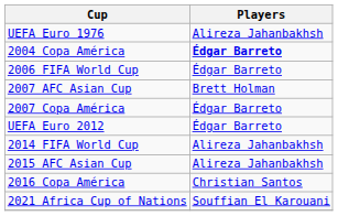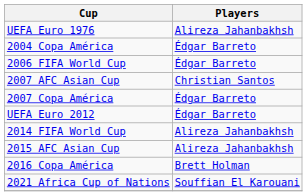 <table class="wikitable" style="text-align: left">
 <tr style="text-align: center">
 <th>Cup</th>
 <th>Players</th>
 </tr>
 <tr>
 <td align="left"> <a href='#'>UEFA Euro 1976</a></td>
 <td> <a href='#'>Alireza Jahanbakhsh</a></td>
 </tr>
 <tr>
 <td align="left"> <a href='#'>2004 Copa América</a></td>
-<td><strong> <a href='#'>Édgar Barreto</a></strong></td>
+<td> <a href='#'>Édgar Barreto</a></td>
 </tr>
 <tr>
 <td align="left"> <a href='#'>2006 FIFA World Cup</a></td>
 <td> <a href='#'>Édgar Barreto</a></td>
 </tr>
 <tr>
 <td align="left"> <a href='#'>2007 AFC Asian Cup</a></td>
-<td> <a href='#'>Brett Holman</a></td>
+<td> <a href='#'>Christian Santos</a></td>
 </tr>
 <tr>
 <td align="left"> <a href='#'>2007 Copa América</a></td>
 <td> <a href='#'>Édgar Barreto</a></td>
 </tr>
 <tr>
 <td align="left"> <a href='#'>UEFA Euro 2012</a></td>
 <td> <a href='#'>Édgar Barreto</a></td>
 </tr>
 <tr>
 <td align="left"> <a href='#'>2014 FIFA World Cup</a></td>
 <td> <a href='#'>Alireza Jahanbakhsh</a></td>
 </tr>
 <tr>
 <td align="left"> <a href='#'>2015 AFC Asian Cup</a></td>
 <td> <a href='#'>Alireza Jahanbakhsh</a></td>
 </tr>
 <tr>
 <td align="left"> <a href='#'>2016 Copa América</a></td>
-<td> <a href='#'>Christian Santos</a></td>
+<td> <a href='#'>Brett Holman</a></td>
 </tr>
 <tr>
 <td align="left"> <a href='#'>2021 Africa Cup of Nations</a></td>
 <td> <a href='#'>Souffian El Karouani</a></td>
 </tr>
 <tr>
 </tr>
 </table>
